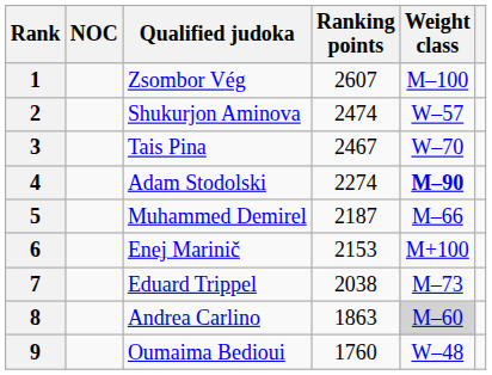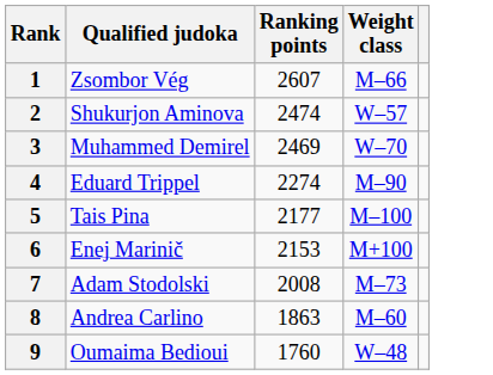 <table class="wikitable">
 <tr>
 <th>Rank</th>
-<th>NOC</th>
 <th>Qualified judoka</th>
 <th>Ranking<br>points</th>
 <th>Weight<br>class</th>
 <th></th>
 </tr>
 <tr>
 <th>1</th>
-<td></td>
 <td><a href='#'>Zsombor Vég</a></td>
 <td align=center>2607</td>
-<td align=center><a href='#'>M–100</a></td>
+<td align=center><a href='#'>M–66</a></td>
 <td></td>
 </tr>
 <tr>
 <th>2</th>
-<td></td>
 <td><a href='#'>Shukurjon Aminova</a></td>
 <td align=center>2474</td>
 <td align=center><a href='#'>W–57</a></td>
 <td></td>
 </tr>
 <tr>
 <th>3</th>
-<td></td>
-<td><a href='#'>Tais Pina</a></td>
-<td align=center>2467</td>
+<td><a href='#'>Muhammed Demirel</a></td>
+<td align=center>2469</td>
 <td align=center><a href='#'>W–70</a></td>
 <td></td>
 </tr>
 <tr>
 <th>4</th>
-<td></td>
-<td><a href='#'>Adam Stodolski</a></td>
+<td><a href='#'>Eduard Trippel</a></td>
 <td align=center>2274</td>
-<td align=center><strong><a href='#'>M–90</a></strong></td>
+<td align=center><a href='#'>M–90</a></td>
 <td></td>
 </tr>
 <tr>
 <th>5</th>
-<td></td>
-<td><a href='#'>Muhammed Demirel</a></td>
-<td align=center>2187</td>
-<td align=center><a href='#'>M–66</a></td>
+<td><a href='#'>Tais Pina</a></td>
+<td align=center>2177</td>
+<td align=center><a href='#'>M–100</a></td>
 <td></td>
 </tr>
 <tr>
 <th>6</th>
-<td></td>
 <td><a href='#'>Enej Marinič</a></td>
 <td align=center>2153</td>
 <td align=center><a href='#'>M+100</a></td>
 <td></td>
 </tr>
 <tr>
 <th>7</th>
-<td></td>
-<td><a href='#'>Eduard Trippel</a></td>
-<td align=center>2038</td>
+<td><a href='#'>Adam Stodolski</a></td>
+<td align=center>2008</td>
 <td align=center><a href='#'>M–73</a></td>
 <td></td>
 </tr>
 <tr>
 <th>8</th>
-<td></td>
 <td><a href='#'>Andrea Carlino</a></td>
 <td align=center>1863</td>
-<td align=center style="background: lightgrey;"><a href='#'>M–60</a></td>
+<td align=center><a href='#'>M–60</a></td>
 <td></td>
 </tr>
 <tr>
 <th>9</th>
-<td></td>
 <td><a href='#'>Oumaima Bedioui</a></td>
 <td align=center>1760</td>
 <td align=center><a href='#'>W–48</a></td>
 <td></td>
 </tr>
 </table>
